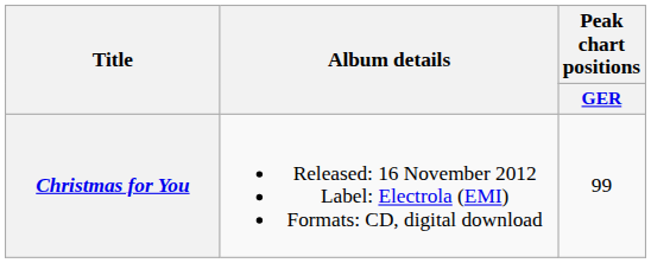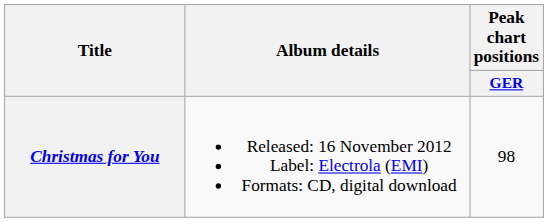 <table class="wikitable plainrowheaders" style="text-align:center;">
 <tr>
 <th scope="col" rowspan="2" style="width:10em;">Title</th>
 <th scope="col" rowspan="2" style="width:16em;">Album details</th>
 <th scope="col" colspan="1">Peak chart positions</th>
 </tr>
 <tr>
 <th scope="col" style="width:2.5em;font-size:90%;"><a href='#'>GER</a><br></th>
 </tr>
 <tr>
 <th scope="row"><em><a href='#'>Christmas for You</a></em></th>
 <td><br><ul><li>Released: 16 November 2012</li><li>Label: <a href='#'>Electrola</a> (<a href='#'>EMI</a>)</li><li>Formats: CD, digital download</li></ul></td>
-<td>99</td>
+<td>98</td>
 </tr>
 </table>
